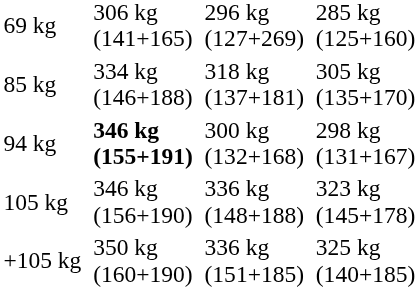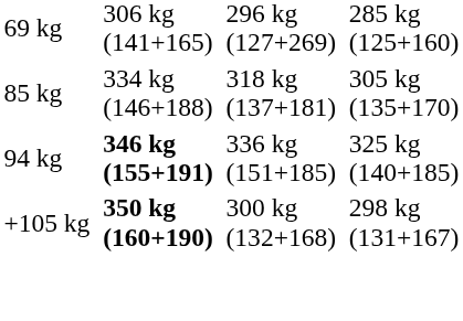 <table>
 <tr>
 <td>69 kg</td>
 <td></td>
 <td>306 kg<br>(141+165)</td>
 <td></td>
 <td>296 kg<br>(127+269)</td>
 <td></td>
 <td>285 kg<br>(125+160)</td>
 </tr>
 <tr>
 <td>85 kg</td>
 <td></td>
 <td>334 kg<br>(146+188)</td>
 <td></td>
 <td>318 kg<br>(137+181)</td>
 <td></td>
 <td>305 kg<br>(135+170)</td>
 </tr>
 <tr>
 <td>94 kg</td>
 <td></td>
 <td><strong>346 kg<br>(155+191)</strong></td>
 <td></td>
+<td>336 kg<br>(151+185)</td>
+<td></td>
+<td>325 kg<br>(140+185)</td>
+</tr>
+<tr>
+<td>+105 kg</td>
+<td></td>
+<td><strong>350 kg<br>(160+190)</strong></td>
+<td></td>
 <td>300 kg<br>(132+168)</td>
 <td></td>
 <td>298 kg<br>(131+167)</td>
 </tr>
-<tr>
-<td>105 kg</td>
-<td></td>
-<td>346 kg<br>(156+190)</td>
-<td></td>
-<td>336 kg<br>(148+188)</td>
-<td></td>
-<td>323 kg<br>(145+178)</td>
-</tr>
-<tr>
-<td>+105 kg</td>
-<td></td>
-<td>350 kg<br>(160+190)</td>
-<td></td>
-<td>336 kg<br>(151+185)</td>
-<td></td>
-<td>325 kg<br>(140+185)</td>
-</tr>
 </table>
